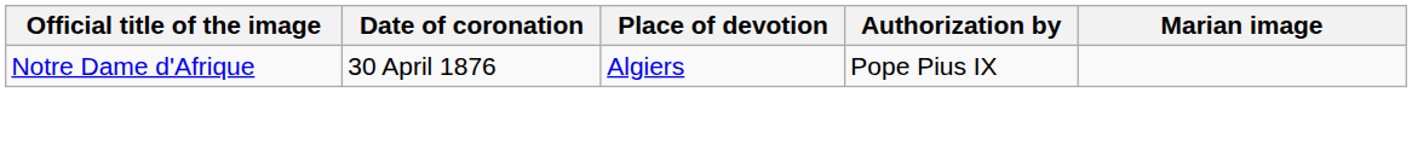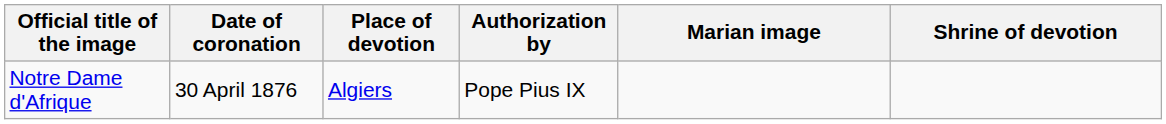 <table class="wikitable sortable" width="100%">
 <tr>
 <th>Official title of the image</th>
 <th data-sort-type="date">Date of coronation</th>
 <th>Place of devotion</th>
 <th>Authorization by</th>
 <th width=200px class=unsortable>Marian image</th>
+<th width=200px class=unsortable>Shrine of devotion</th>
 </tr>
 <tr>
 <td><a href='#'>Notre Dame d'Afrique</a></td>
 <td>30 April 1876</td>
 <td><a href='#'>Algiers</a></td>
 <td>Pope Pius IX</td>
 <td></td>
+<td></td>
 </tr>
 </table>
